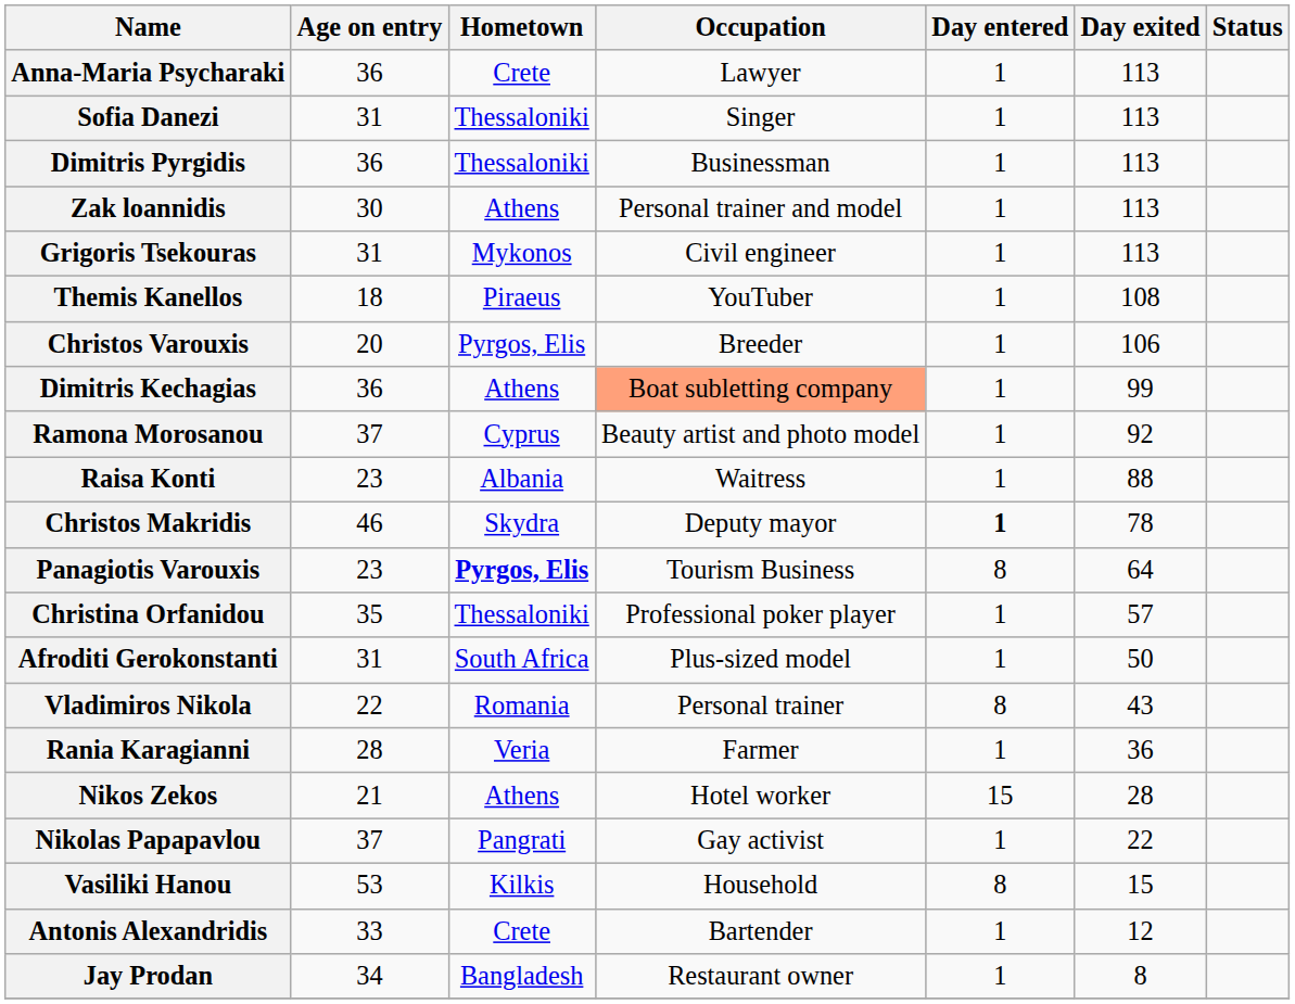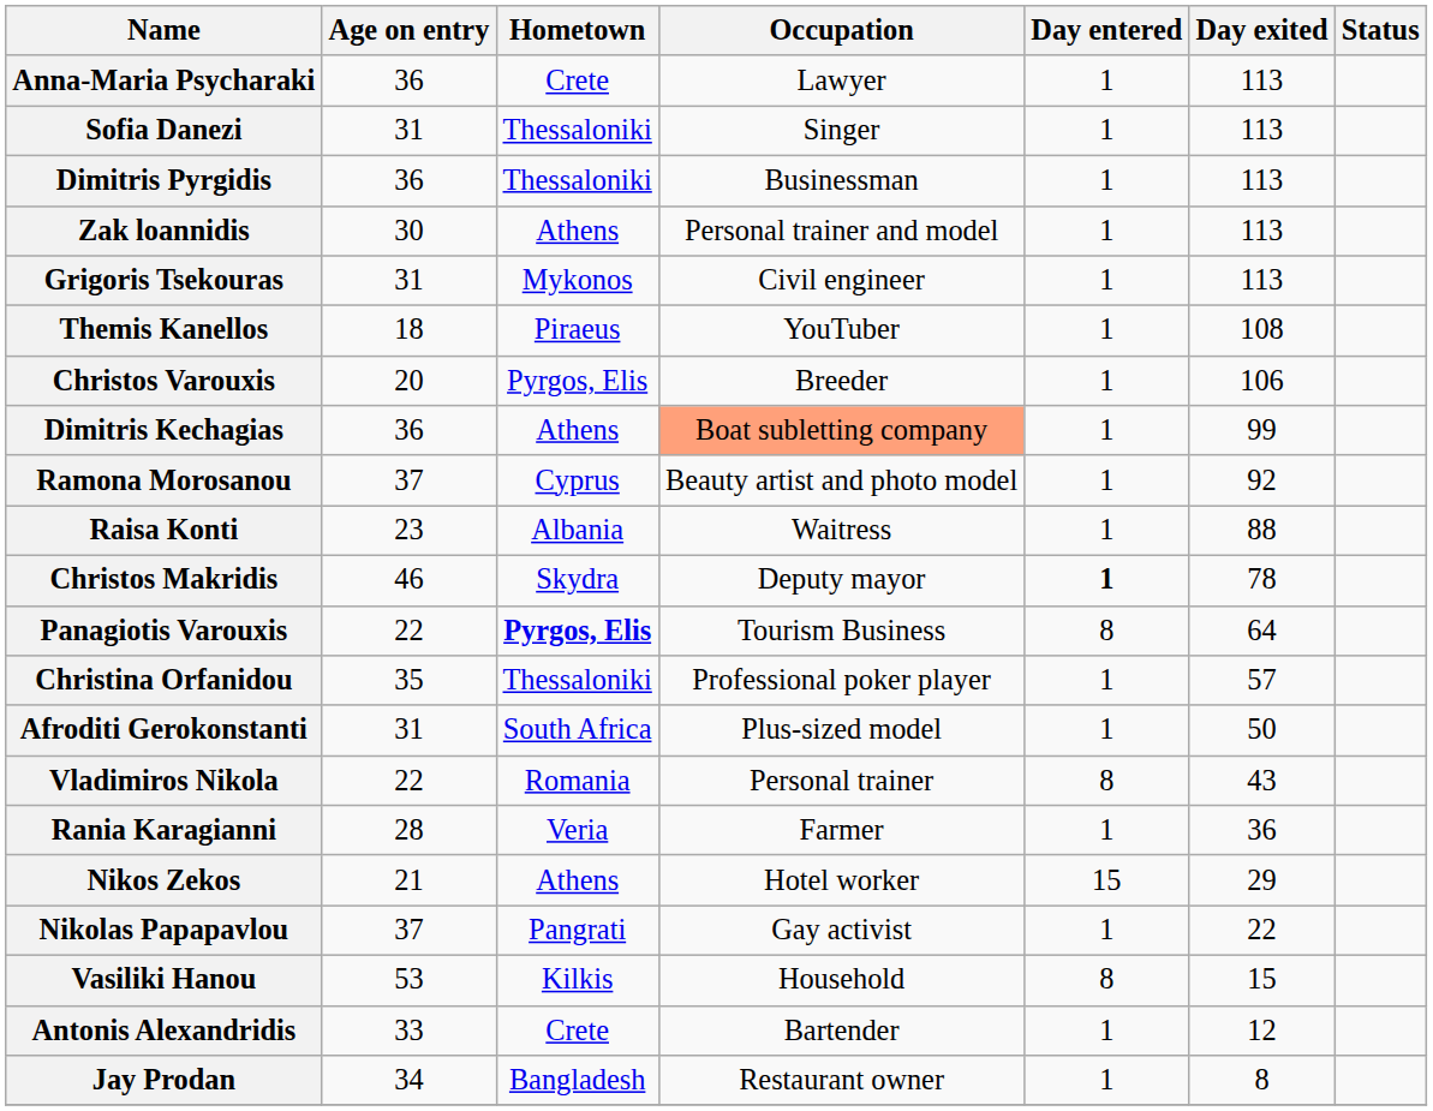 <table class="wikitable sortable" style="text-align:center; line-height:20px; width:auto;">
 <tr>
 <th>Name</th>
 <th>Age on entry</th>
 <th>Hometown</th>
 <th>Occupation</th>
 <th>Day entered</th>
 <th>Day exited</th>
 <th>Status</th>
 </tr>
 <tr>
 <th>Anna-Maria Psycharaki</th>
 <td>36</td>
 <td><a href='#'>Crete</a></td>
 <td>Lawyer</td>
 <td>1</td>
 <td>113</td>
 <td></td>
 </tr>
 <tr>
 <th>Sofia Danezi</th>
 <td>31</td>
 <td><a href='#'>Thessaloniki</a></td>
 <td>Singer</td>
 <td>1</td>
 <td>113</td>
 <td></td>
 </tr>
 <tr>
 <th>Dimitris Pyrgidis</th>
 <td>36</td>
 <td><a href='#'>Thessaloniki</a></td>
 <td>Businessman</td>
 <td>1</td>
 <td>113</td>
 <td></td>
 </tr>
 <tr>
 <th>Zak loannidis</th>
 <td>30</td>
 <td><a href='#'>Athens</a></td>
 <td>Personal trainer and model</td>
 <td>1</td>
 <td>113</td>
 <td></td>
 </tr>
 <tr>
 <th>Grigoris Tsekouras</th>
 <td>31</td>
 <td><a href='#'>Mykonos</a></td>
 <td>Civil engineer</td>
 <td>1</td>
 <td>113</td>
 <td></td>
 </tr>
 <tr>
 <th>Themis Kanellos</th>
 <td>18</td>
 <td><a href='#'>Piraeus</a></td>
 <td>YouTuber</td>
 <td>1</td>
 <td>108</td>
 <td></td>
 </tr>
 <tr>
 <th>Christos Varouxis</th>
 <td>20</td>
 <td><a href='#'>Pyrgos, Elis</a></td>
 <td>Breeder</td>
 <td>1</td>
 <td>106</td>
 <td></td>
 </tr>
 <tr>
 <th>Dimitris Kechagias</th>
 <td>36</td>
 <td><a href='#'>Athens</a></td>
 <td style="background: lightsalmon;">Boat subletting company</td>
 <td>1</td>
 <td>99</td>
 <td></td>
 </tr>
 <tr>
 <th>Ramona Morosanou</th>
 <td>37</td>
 <td><a href='#'>Cyprus</a></td>
 <td>Beauty artist and photo model</td>
 <td>1</td>
 <td>92</td>
 <td></td>
 </tr>
 <tr>
 <th>Raisa Konti</th>
 <td>23</td>
 <td><a href='#'>Albania</a></td>
 <td>Waitress</td>
 <td>1</td>
 <td>88</td>
 <td></td>
 </tr>
 <tr>
 <th>Christos Makridis</th>
 <td>46</td>
 <td><a href='#'>Skydra</a></td>
 <td>Deputy mayor</td>
 <td><strong>1</strong></td>
 <td>78</td>
 <td></td>
 </tr>
 <tr>
 <th>Panagiotis Varouxis</th>
-<td>23</td>
+<td>22</td>
 <td><strong><a href='#'>Pyrgos, Elis</a></strong></td>
 <td>Tourism Business</td>
 <td>8</td>
 <td>64</td>
 <td></td>
 </tr>
 <tr>
 <th>Christina Orfanidou</th>
 <td>35</td>
 <td><a href='#'>Thessaloniki</a></td>
 <td>Professional poker player</td>
 <td>1</td>
 <td>57</td>
 <td></td>
 </tr>
 <tr>
 <th>Afroditi Gerokonstanti</th>
 <td>31</td>
 <td><a href='#'>South Africa</a></td>
 <td>Plus-sized model</td>
 <td>1</td>
 <td>50</td>
 <td></td>
 </tr>
 <tr>
 <th>Vladimiros Nikola</th>
 <td>22</td>
 <td><a href='#'>Romania</a></td>
 <td>Personal trainer</td>
 <td>8</td>
 <td>43</td>
 <td></td>
 </tr>
 <tr>
 <th>Rania Karagianni</th>
 <td>28</td>
 <td><a href='#'>Veria</a></td>
 <td>Farmer</td>
 <td>1</td>
 <td>36</td>
 <td></td>
 </tr>
 <tr>
 <th>Nikos Zekos</th>
 <td>21</td>
 <td><a href='#'>Athens</a></td>
 <td>Hotel worker</td>
 <td>15</td>
-<td>28</td>
+<td>29</td>
 <td></td>
 </tr>
 <tr>
 <th>Nikolas Papapavlou</th>
 <td>37</td>
 <td><a href='#'>Pangrati</a></td>
 <td>Gay activist</td>
 <td>1</td>
 <td>22</td>
 <td></td>
 </tr>
 <tr>
 <th>Vasiliki Hanou</th>
 <td>53</td>
 <td><a href='#'>Kilkis</a></td>
 <td>Household</td>
 <td>8</td>
 <td>15</td>
 <td></td>
 </tr>
 <tr>
 <th>Antonis Alexandridis</th>
 <td>33</td>
 <td><a href='#'>Crete</a></td>
 <td>Bartender</td>
 <td>1</td>
 <td>12</td>
 <td></td>
 </tr>
 <tr>
 <th>Jay Prodan</th>
 <td>34</td>
 <td><a href='#'>Bangladesh</a></td>
 <td>Restaurant owner</td>
 <td>1</td>
 <td>8</td>
 <td></td>
 </tr>
 <tr>
 </tr>
 </table>
